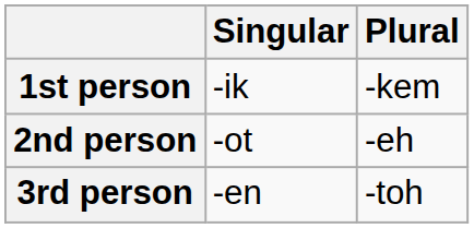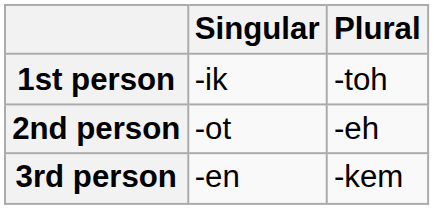 <table class="wikitable">
 <tr>
 <th></th>
 <th>Singular</th>
 <th>Plural</th>
 </tr>
 <tr>
 <th>1st person</th>
 <td>-ik</td>
-<td>-kem</td>
+<td>-toh</td>
 </tr>
 <tr>
 <th>2nd person</th>
 <td>-ot</td>
 <td>-eh</td>
 </tr>
 <tr>
 <th>3rd person</th>
 <td>-en</td>
-<td>-toh</td>
+<td>-kem</td>
 </tr>
 </table>
